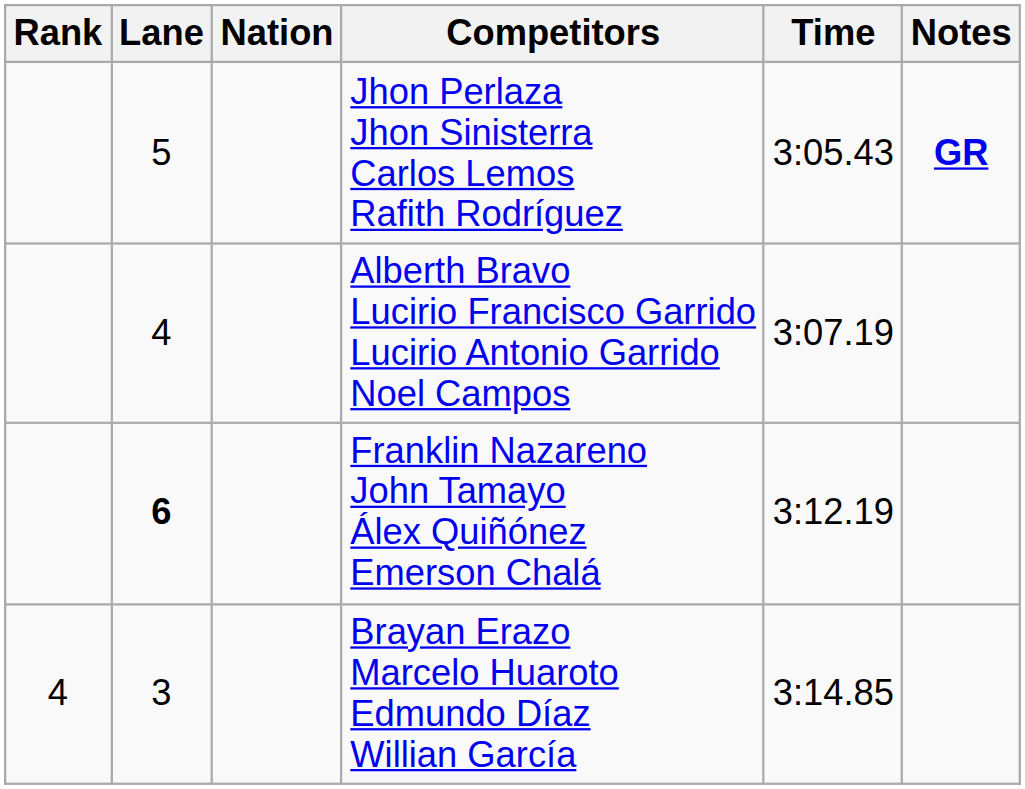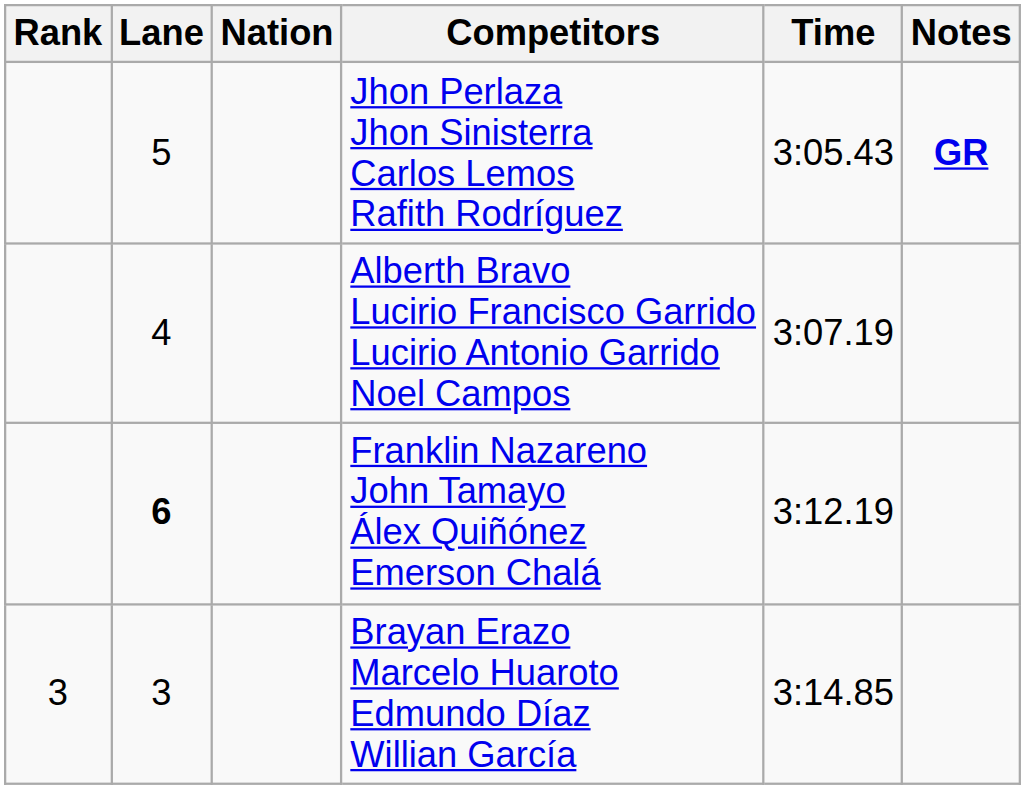 <table class="wikitable sortable" style="text-align:center">
 <tr>
 <th>Rank</th>
 <th>Lane</th>
 <th>Nation</th>
 <th>Competitors</th>
 <th>Time</th>
 <th>Notes</th>
 </tr>
 <tr>
 <td></td>
 <td>5</td>
 <td align=left></td>
 <td align=left><a href='#'>Jhon Perlaza</a><br><a href='#'>Jhon Sinisterra</a><br><a href='#'>Carlos Lemos</a><br><a href='#'>Rafith Rodríguez</a></td>
 <td>3:05.43</td>
 <td><strong><a href='#'>GR</a></strong></td>
 </tr>
 <tr>
 <td></td>
 <td>4</td>
 <td align=left></td>
 <td align=left><a href='#'>Alberth Bravo</a><br><a href='#'>Lucirio Francisco Garrido</a><br><a href='#'>Lucirio Antonio Garrido</a><br><a href='#'>Noel Campos</a></td>
 <td>3:07.19</td>
 <td></td>
 </tr>
 <tr>
 <td></td>
 <td><strong>6</strong></td>
 <td align=left></td>
 <td align=left><a href='#'>Franklin Nazareno</a><br><a href='#'>John Tamayo</a><br><a href='#'>Álex Quiñónez</a><br><a href='#'>Emerson Chalá</a></td>
 <td>3:12.19</td>
 <td></td>
 </tr>
 <tr>
-<td>4</td>
+<td>3</td>
 <td>3</td>
 <td align=left></td>
 <td align=left><a href='#'>Brayan Erazo</a><br><a href='#'>Marcelo Huaroto</a><br><a href='#'>Edmundo Díaz</a><br><a href='#'>Willian García</a></td>
 <td>3:14.85</td>
 <td></td>
 </tr>
 </table>
